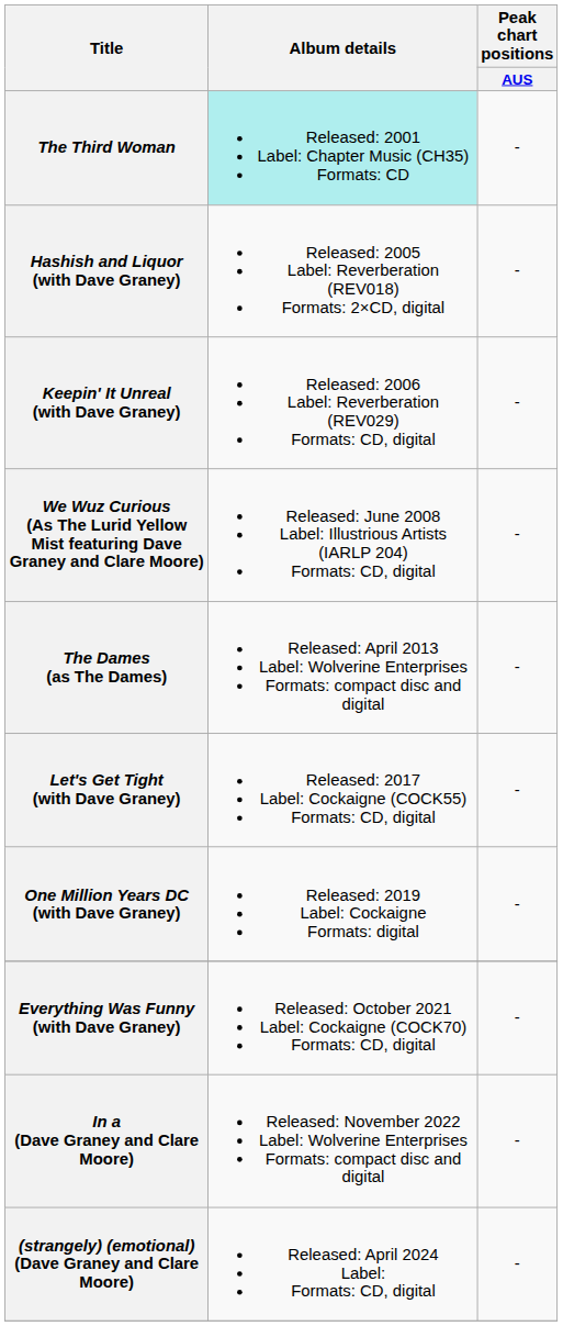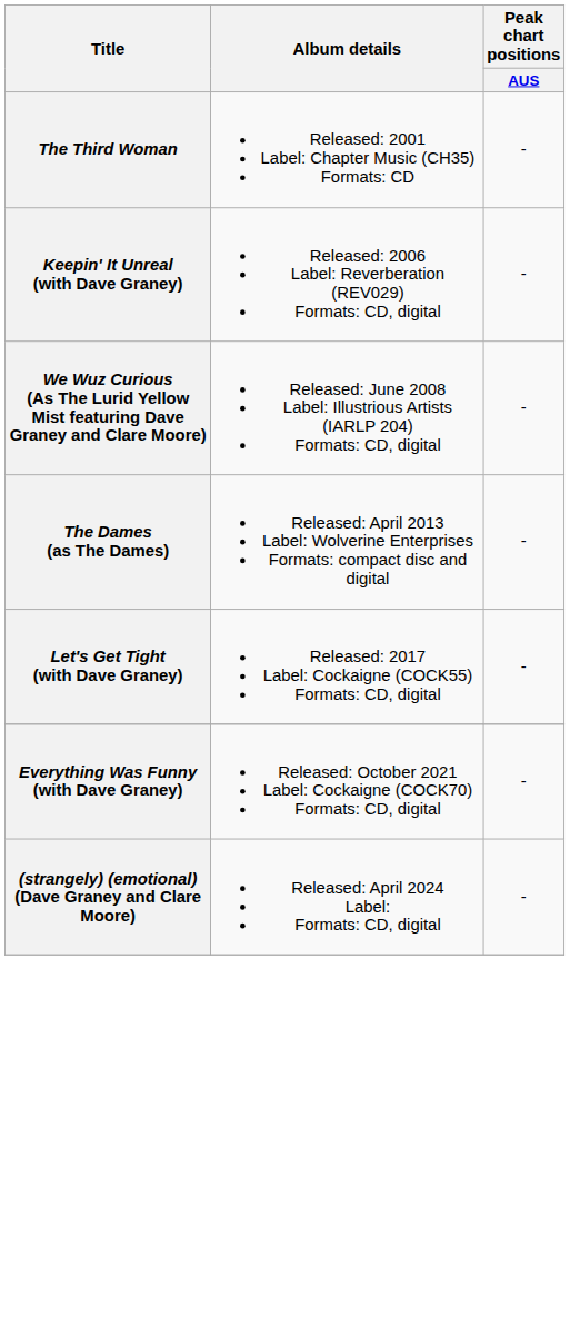 <table class="wikitable plainrowheaders" style="text-align:center;" border="1">
 <tr>
 <th scope="col" rowspan="2" style="width:12em;">Title</th>
 <th scope="col" rowspan="2" style="width:16em;">Album details</th>
 <th scope="col" colspan="1">Peak chart positions</th>
 </tr>
 <tr>
 <th scope="col" style="width:3em;font-size:90%;"><a href='#'>AUS</a><br></th>
 </tr>
 <tr>
 <th scope="row"><em>The Third Woman</em></th>
-<td style="background: paleturquoise;"><br><ul><li>Released: 2001</li><li>Label: Chapter Music (CH35)</li><li>Formats: CD</li></ul></td>
-<td>-</td>
-</tr>
-<tr>
-<th scope="row"><em>Hashish and Liquor</em> <br> (with Dave Graney)</th>
-<td><br><ul><li>Released: 2005</li><li>Label: Reverberation (REV018)</li><li>Formats: 2×CD, digital</li></ul></td>
+<td><br><ul><li>Released: 2001</li><li>Label: Chapter Music (CH35)</li><li>Formats: CD</li></ul></td>
 <td>-</td>
 </tr>
 <tr>
 <th scope="row"><em>Keepin' It Unreal</em> <br> (with Dave Graney)</th>
 <td><br><ul><li>Released: 2006</li><li>Label: Reverberation (REV029)</li><li>Formats: CD, digital</li></ul></td>
 <td>-</td>
 </tr>
 <tr>
 <th scope="row"><em>We Wuz Curious</em> <br> (As The Lurid Yellow Mist featuring Dave Graney and Clare Moore)</th>
 <td><br><ul><li>Released: June 2008</li><li>Label: Illustrious Artists (IARLP 204)</li><li>Formats: CD, digital</li></ul></td>
 <td>-</td>
 </tr>
 <tr>
 <th scope="row"><em>The Dames</em> <br> (as The Dames)</th>
 <td><br><ul><li>Released: April 2013</li><li>Label: Wolverine Enterprises</li><li>Formats: compact disc and digital</li></ul></td>
 <td>-</td>
 </tr>
 <tr>
 <th scope="row"><em>Let's Get Tight</em> <br> (with Dave Graney)</th>
 <td><br><ul><li>Released: 2017</li><li>Label: Cockaigne (COCK55)</li><li>Formats: CD, digital</li></ul></td>
 <td>-</td>
 </tr>
 <tr>
-<th scope="row"><em>One Million Years DC</em> <br> (with Dave Graney)</th>
-<td><br><ul><li>Released: 2019</li><li>Label: Cockaigne</li><li>Formats: digital</li></ul></td>
-<td>-</td>
-</tr>
-<tr>
 </tr>
 <tr>
 <th scope="row"><em>Everything Was Funny</em> <br> (with Dave Graney)</th>
 <td><br><ul><li>Released: October 2021</li><li>Label: Cockaigne (COCK70)</li><li>Formats: CD, digital</li></ul></td>
-<td>-</td>
-</tr>
-<tr>
-<th scope="row"><em>In a </em> <br> (Dave Graney and Clare Moore)</th>
-<td><br><ul><li>Released: November 2022</li><li>Label: Wolverine Enterprises</li><li>Formats: compact disc and digital</li></ul></td>
 <td>-</td>
 </tr>
 <tr>
 <th scope="row"><em>(strangely) (emotional)</em> <br> (Dave Graney and Clare Moore)</th>
 <td><br><ul><li>Released: April 2024</li><li>Label:</li><li>Formats: CD, digital</li></ul></td>
 <td>-</td>
 </tr>
 <tr>
 </tr>
 </table>
